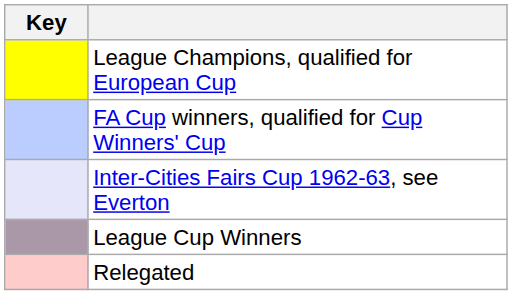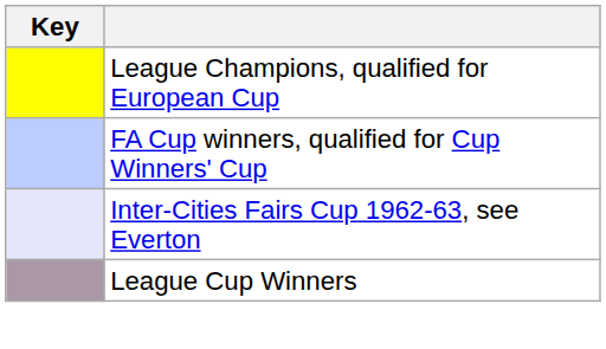 <table class="wikitable" style="font-size:95%; text-align:center">
 <tr>
 <th width=50>Key</th>
 <th width=280></th>
 </tr>
 <tr>
 <td style="background:#FFFF00;" width="20"></td>
 <td bgcolor="#ffffff" align=left>League Champions, qualified for <a href='#'>European Cup</a></td>
 </tr>
 <tr>
 <td style="background: #bbccff" width="20"></td>
 <td bgcolor="#ffffff" align=left><a href='#'>FA Cup</a> winners, qualified for <a href='#'>Cup Winners' Cup</a></td>
 </tr>
 <tr>
 <td style="background: #E6E6FA" width="20"></td>
 <td bgcolor="#ffffff" align=left><a href='#'>Inter-Cities Fairs Cup 1962-63</a>, see <a href='#'>Everton</a></td>
 </tr>
 <tr>
 <td style="background: #AA98A9" width="20"></td>
 <td bgcolor="#ffffff" align=left>League Cup Winners</td>
 </tr>
-<tr>
-<td style="background: #FFCCCC" width="20"></td>
-<td bgcolor="#ffffff" align=left>Relegated</td>
-</tr>
 </table>
